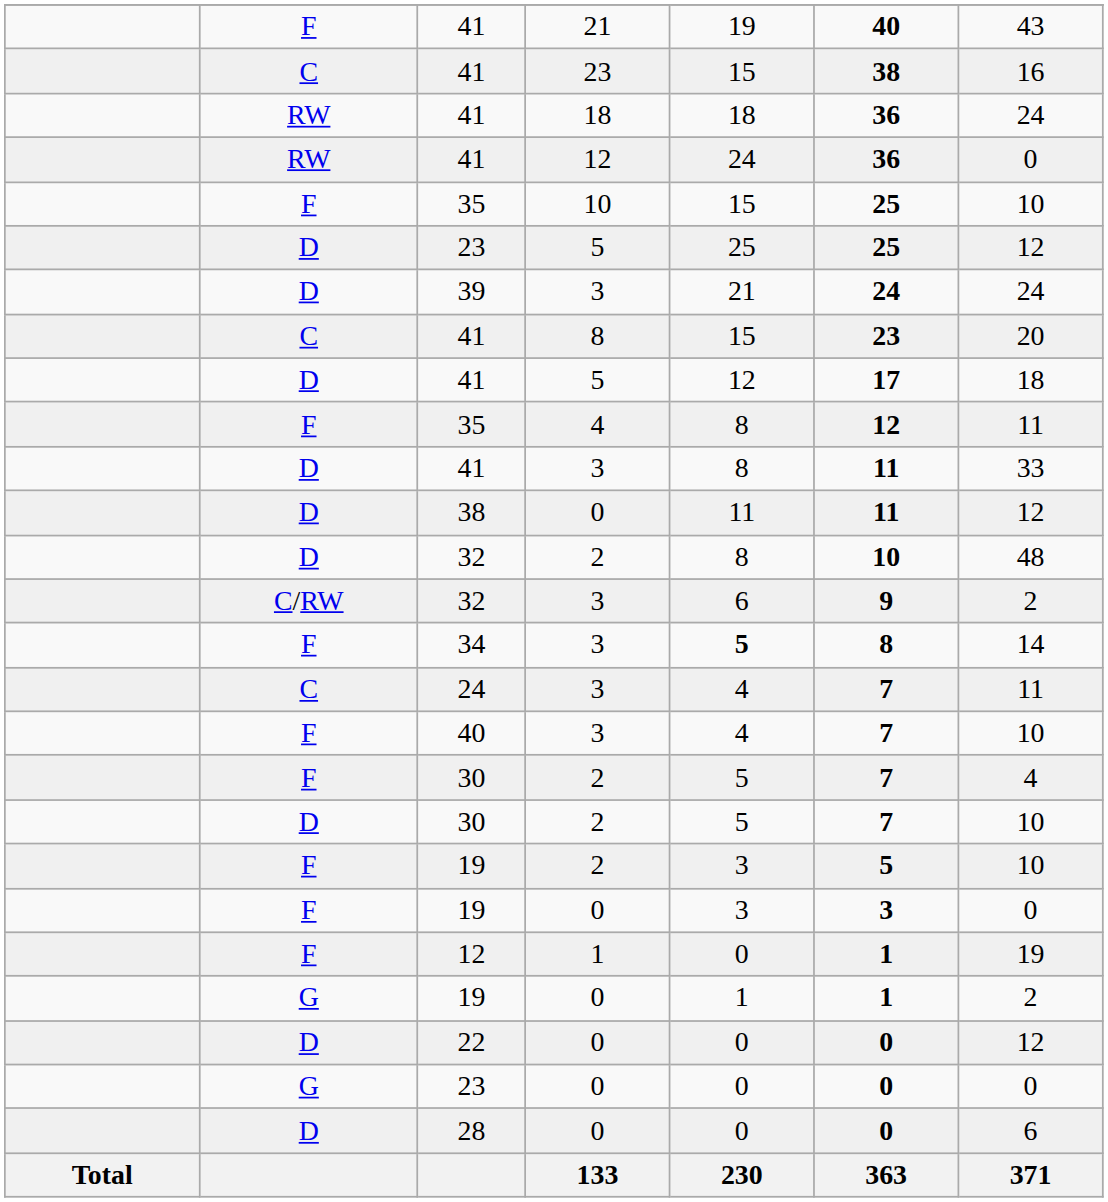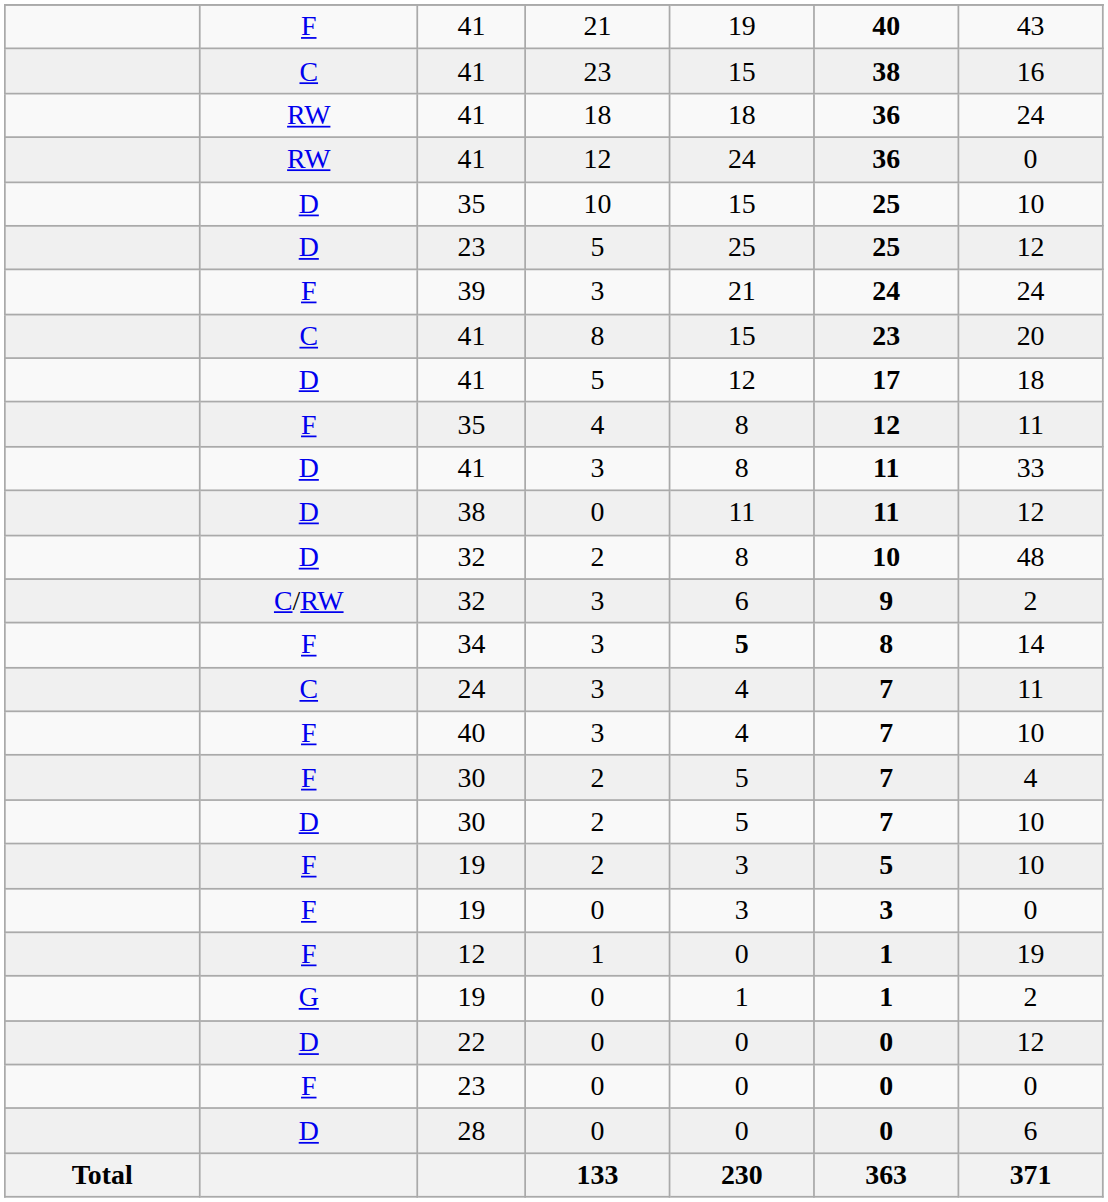 <table class="wikitable sortable" width=50%>
 <tr align="center">
 </tr>
 <tr align="center" bgcolor="">
 <td></td>
 <td><a href='#'>F</a></td>
 <td>41</td>
 <td>21</td>
 <td>19</td>
 <td><strong>40</strong></td>
 <td>43</td>
 </tr>
 <tr align="center" bgcolor="f0f0f0">
 <td></td>
 <td><a href='#'>C</a></td>
 <td>41</td>
 <td>23</td>
 <td>15</td>
 <td><strong>38</strong></td>
 <td>16</td>
 </tr>
 <tr align="center" bgcolor="">
 <td></td>
 <td><a href='#'>RW</a></td>
 <td>41</td>
 <td>18</td>
 <td>18</td>
 <td><strong>36</strong></td>
 <td>24</td>
 </tr>
 <tr align="center" bgcolor="f0f0f0">
 <td></td>
 <td><a href='#'>RW</a></td>
 <td>41</td>
 <td>12</td>
 <td>24</td>
 <td><strong>36</strong></td>
 <td>0</td>
 </tr>
 <tr align="center" bgcolor="">
 <td></td>
-<td><a href='#'>F</a></td>
+<td><a href='#'>D</a></td>
 <td>35</td>
 <td>10</td>
 <td>15</td>
 <td><strong>25</strong></td>
 <td>10</td>
 </tr>
 <tr align="center" bgcolor="f0f0f0">
 <td></td>
 <td><a href='#'>D</a></td>
 <td>23</td>
 <td>5</td>
 <td>25</td>
 <td><strong>25</strong></td>
 <td>12</td>
 </tr>
 <tr align="center" bgcolor="">
 <td></td>
-<td><a href='#'>D</a></td>
+<td><a href='#'>F</a></td>
 <td>39</td>
 <td>3</td>
 <td>21</td>
 <td><strong>24</strong></td>
 <td>24</td>
 </tr>
 <tr align="center" bgcolor="f0f0f0">
 <td></td>
 <td><a href='#'>C</a></td>
 <td>41</td>
 <td>8</td>
 <td>15</td>
 <td><strong>23</strong></td>
 <td>20</td>
 </tr>
 <tr align="center" bgcolor="">
 <td></td>
 <td><a href='#'>D</a></td>
 <td>41</td>
 <td>5</td>
 <td>12</td>
 <td><strong>17</strong></td>
 <td>18</td>
 </tr>
 <tr align="center" bgcolor="f0f0f0">
 <td></td>
 <td><a href='#'>F</a></td>
 <td>35</td>
 <td>4</td>
 <td>8</td>
 <td><strong>12</strong></td>
 <td>11</td>
 </tr>
 <tr align="center" bgcolor="">
 <td></td>
 <td><a href='#'>D</a></td>
 <td>41</td>
 <td>3</td>
 <td>8</td>
 <td><strong>11</strong></td>
 <td>33</td>
 </tr>
 <tr align="center" bgcolor="f0f0f0">
 <td></td>
 <td><a href='#'>D</a></td>
 <td>38</td>
 <td>0</td>
 <td>11</td>
 <td><strong>11</strong></td>
 <td>12</td>
 </tr>
 <tr align="center" bgcolor="">
 <td></td>
 <td><a href='#'>D</a></td>
 <td>32</td>
 <td>2</td>
 <td>8</td>
 <td><strong>10</strong></td>
 <td>48</td>
 </tr>
 <tr align="center" bgcolor="f0f0f0">
 <td></td>
 <td><a href='#'>C</a>/<a href='#'>RW</a></td>
 <td>32</td>
 <td>3</td>
 <td>6</td>
 <td><strong>9</strong></td>
 <td>2</td>
 </tr>
 <tr align="center" bgcolor="">
 <td></td>
 <td><a href='#'>F</a></td>
 <td>34</td>
 <td>3</td>
 <td><strong>5</strong></td>
 <td><strong>8</strong></td>
 <td>14</td>
 </tr>
 <tr align="center" bgcolor="f0f0f0">
 <td></td>
 <td><a href='#'>C</a></td>
 <td>24</td>
 <td>3</td>
 <td>4</td>
 <td><strong>7</strong></td>
 <td>11</td>
 </tr>
 <tr align="center" bgcolor="">
 <td></td>
 <td><a href='#'>F</a></td>
 <td>40</td>
 <td>3</td>
 <td>4</td>
 <td><strong>7</strong></td>
 <td>10</td>
 </tr>
 <tr align="center" bgcolor="f0f0f0">
 <td></td>
 <td><a href='#'>F</a></td>
 <td>30</td>
 <td>2</td>
 <td>5</td>
 <td><strong>7</strong></td>
 <td>4</td>
 </tr>
 <tr align="center" bgcolor="">
 <td></td>
 <td><a href='#'>D</a></td>
 <td>30</td>
 <td>2</td>
 <td>5</td>
 <td><strong>7</strong></td>
 <td>10</td>
 </tr>
 <tr align="center" bgcolor="f0f0f0">
 <td></td>
 <td><a href='#'>F</a></td>
 <td>19</td>
 <td>2</td>
 <td>3</td>
 <td><strong>5</strong></td>
 <td>10</td>
 </tr>
 <tr align="center" bgcolor="">
 <td></td>
 <td><a href='#'>F</a></td>
 <td>19</td>
 <td>0</td>
 <td>3</td>
 <td><strong>3</strong></td>
 <td>0</td>
 </tr>
 <tr align="center" bgcolor="f0f0f0">
 <td></td>
 <td><a href='#'>F</a></td>
 <td>12</td>
 <td>1</td>
 <td>0</td>
 <td><strong>1</strong></td>
 <td>19</td>
 </tr>
 <tr align="center" bgcolor="">
 <td></td>
 <td><a href='#'>G</a></td>
 <td>19</td>
 <td>0</td>
 <td>1</td>
 <td><strong>1</strong></td>
 <td>2</td>
 </tr>
 <tr align="center" bgcolor="f0f0f0">
 <td></td>
 <td><a href='#'>D</a></td>
 <td>22</td>
 <td>0</td>
 <td>0</td>
 <td><strong>0</strong></td>
 <td>12</td>
 </tr>
 <tr align="center" bgcolor="">
 <td></td>
-<td><a href='#'>G</a></td>
+<td><a href='#'>F</a></td>
 <td>23</td>
 <td>0</td>
 <td>0</td>
 <td><strong>0</strong></td>
 <td>0</td>
 </tr>
 <tr align="center" bgcolor="f0f0f0">
 <td></td>
 <td><a href='#'>D</a></td>
 <td>28</td>
 <td>0</td>
 <td>0</td>
 <td><strong>0</strong></td>
 <td>6</td>
 </tr>
 <tr>
 <th>Total</th>
 <th></th>
 <th></th>
 <th>133</th>
 <th>230</th>
 <th>363</th>
 <th>371</th>
 </tr>
 </table>
